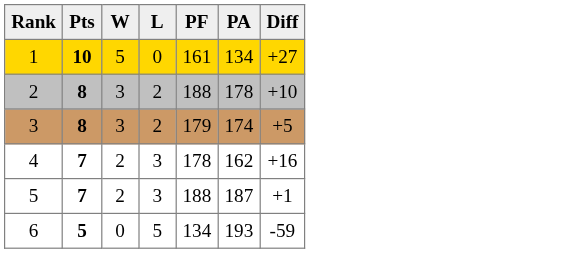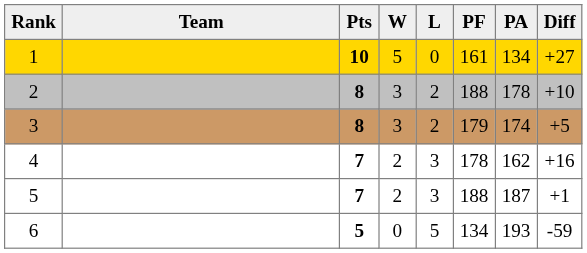 <table style=border-collapse:collapse border=1 cellspacing=0 cellpadding=5>
 <tr align=center bgcolor=#efefef>
 <th width=20>Rank</th>
+<th width=220>Team</th>
 <th width=20>Pts</th>
 <th width=20>W</th>
 <th width=20>L</th>
 <th width=20>PF</th>
 <th width=20>PA</th>
 <th width=20>Diff</th>
 </tr>
 <tr align=center bgcolor=gold>
 <td>1</td>
+<td align=left></td>
 <td><strong>10</strong></td>
 <td>5</td>
 <td>0</td>
 <td>161</td>
 <td>134</td>
 <td>+27</td>
 </tr>
 <tr align=center bgcolor=silver>
 <td>2</td>
+<td align=left></td>
 <td><strong>8</strong></td>
 <td>3</td>
 <td>2</td>
 <td>188</td>
 <td>178</td>
 <td>+10</td>
 </tr>
 <tr align=center bgcolor=cc9966>
 <td>3</td>
+<td align=left></td>
 <td><strong>8</strong></td>
 <td>3</td>
 <td>2</td>
 <td>179</td>
 <td>174</td>
 <td>+5</td>
 </tr>
 <tr align=center>
 <td>4</td>
+<td align=left></td>
 <td><strong>7</strong></td>
 <td>2</td>
 <td>3</td>
 <td>178</td>
 <td>162</td>
 <td>+16</td>
 </tr>
 <tr align=center>
 <td>5</td>
+<td align=left></td>
 <td><strong>7</strong></td>
 <td>2</td>
 <td>3</td>
 <td>188</td>
 <td>187</td>
 <td>+1</td>
 </tr>
 <tr align=center>
 <td>6</td>
+<td align=left></td>
 <td><strong>5</strong></td>
 <td>0</td>
 <td>5</td>
 <td>134</td>
 <td>193</td>
 <td>-59</td>
 </tr>
 </table>
